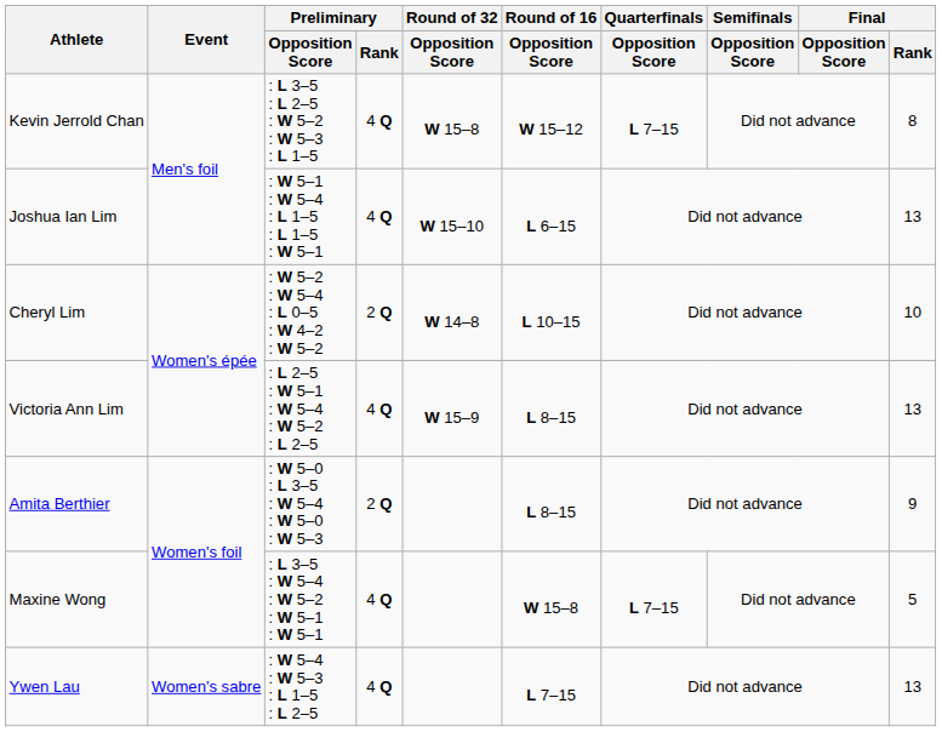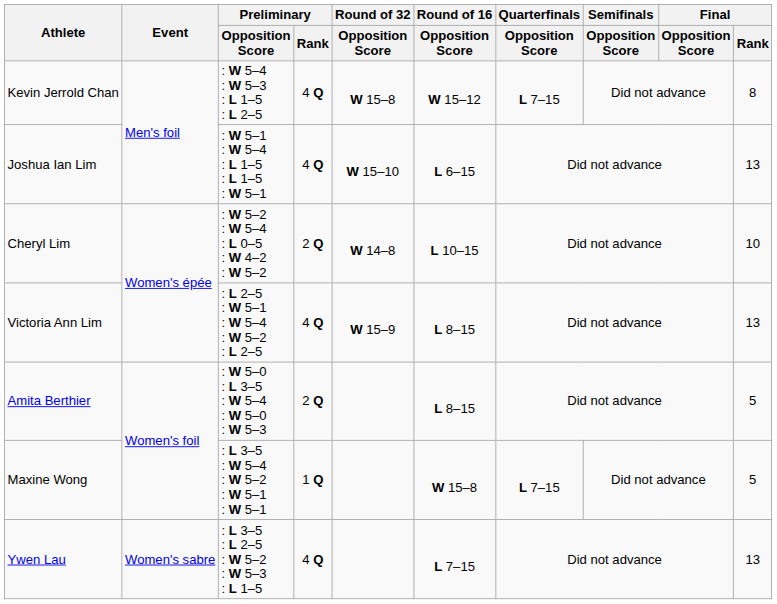 <table class=wikitable style=font-size:90%;text-align:center>
 <tr>
 <th rowspan="2">Athlete</th>
 <th rowspan="2">Event</th>
 <th colspan="2">Preliminary</th>
 <th>Round of 32</th>
 <th>Round of 16</th>
 <th>Quarterfinals</th>
 <th>Semifinals</th>
 <th colspan="2">Final</th>
 </tr>
 <tr>
 <th>Opposition<br>Score</th>
 <th>Rank</th>
 <th>Opposition<br>Score</th>
 <th>Opposition<br>Score</th>
 <th>Opposition<br>Score</th>
 <th>Opposition<br>Score</th>
 <th>Opposition<br>Score</th>
 <th>Rank</th>
 </tr>
 <tr>
 <td align=left>Kevin Jerrold Chan</td>
 <td align=left rowspan=2><a href='#'>Men's foil</a></td>
-<td align=left>: <strong>L</strong> 3–5<br>: <strong>L</strong> 2–5<br>: <strong>W</strong> 5–2<br>: <strong>W</strong> 5–3<br>: <strong>L</strong> 1–5</td>
+<td align=left>: <strong>W</strong> 5–4<br>: <strong>W</strong> 5–3<br>: <strong>L</strong> 1–5<br>: <strong>L</strong> 2–5</td>
 <td>4 <strong>Q</strong></td>
 <td><br><strong>W</strong> 15–8</td>
 <td><br><strong>W</strong> 15–12</td>
 <td><br><strong>L</strong> 7–15</td>
 <td colspan=2>Did not advance</td>
 <td>8</td>
 </tr>
 <tr>
 <td align=left>Joshua Ian Lim</td>
 <td align=left>: <strong>W</strong> 5–1<br>: <strong>W</strong> 5–4<br>: <strong>L</strong> 1–5<br>: <strong>L</strong> 1–5<br>: <strong>W</strong> 5–1</td>
 <td>4 <strong>Q</strong></td>
 <td><br><strong>W</strong> 15–10</td>
 <td><br><strong>L</strong> 6–15</td>
 <td colspan=3>Did not advance</td>
 <td>13</td>
 </tr>
 <tr>
 <td align=left>Cheryl Lim</td>
 <td align=left rowspan=2><a href='#'>Women's épée</a></td>
 <td align=left>: <strong>W</strong> 5–2<br>: <strong>W</strong> 5–4<br>: <strong>L</strong> 0–5<br>: <strong>W</strong> 4–2<br>: <strong>W</strong> 5–2</td>
 <td>2 <strong>Q</strong></td>
 <td><br><strong>W</strong> 14–8</td>
 <td><br><strong>L</strong> 10–15</td>
 <td colspan=3>Did not advance</td>
 <td>10</td>
 </tr>
 <tr>
 <td align=left>Victoria Ann Lim</td>
 <td align=left>: <strong>L</strong> 2–5<br>: <strong>W</strong> 5–1<br>: <strong>W</strong> 5–4<br>: <strong>W</strong> 5–2<br>: <strong>L</strong> 2–5</td>
 <td>4 <strong>Q</strong></td>
 <td><br><strong>W</strong> 15–9</td>
 <td><br><strong>L</strong> 8–15</td>
 <td colspan=3>Did not advance</td>
 <td>13</td>
 </tr>
 <tr>
 <td align=left><a href='#'>Amita Berthier</a></td>
 <td align=left rowspan=2><a href='#'>Women's foil</a></td>
 <td align=left>: <strong>W</strong> 5–0<br>: <strong>L</strong> 3–5<br>: <strong>W</strong> 5–4<br>: <strong>W</strong> 5–0<br>: <strong>W</strong> 5–3</td>
 <td>2 <strong>Q</strong></td>
 <td></td>
 <td><br><strong>L</strong> 8–15</td>
 <td colspan=3>Did not advance</td>
-<td>9</td>
+<td>5</td>
 </tr>
 <tr>
 <td align=left>Maxine Wong</td>
 <td align=left>: <strong>L</strong> 3–5<br>: <strong>W</strong> 5–4<br>: <strong>W</strong> 5–2<br>: <strong>W</strong> 5–1<br>: <strong>W</strong> 5–1</td>
-<td>4 <strong>Q</strong></td>
+<td>1 <strong>Q</strong></td>
 <td></td>
 <td><br><strong>W</strong> 15–8</td>
 <td><br><strong>L</strong> 7–15</td>
 <td colspan=2>Did not advance</td>
 <td>5</td>
 </tr>
 <tr>
 <td align=left><a href='#'>Ywen Lau</a></td>
 <td align=left><a href='#'>Women's sabre</a></td>
-<td align=left>: <strong>W</strong> 5–4<br>: <strong>W</strong> 5–3<br>: <strong>L</strong> 1–5<br>: <strong>L</strong> 2–5</td>
+<td align=left>: <strong>L</strong> 3–5<br>: <strong>L</strong> 2–5<br>: <strong>W</strong> 5–2<br>: <strong>W</strong> 5–3<br>: <strong>L</strong> 1–5</td>
 <td>4 <strong>Q</strong></td>
 <td></td>
 <td><br><strong>L</strong> 7–15</td>
 <td colspan=3>Did not advance</td>
 <td>13</td>
 </tr>
 </table>
